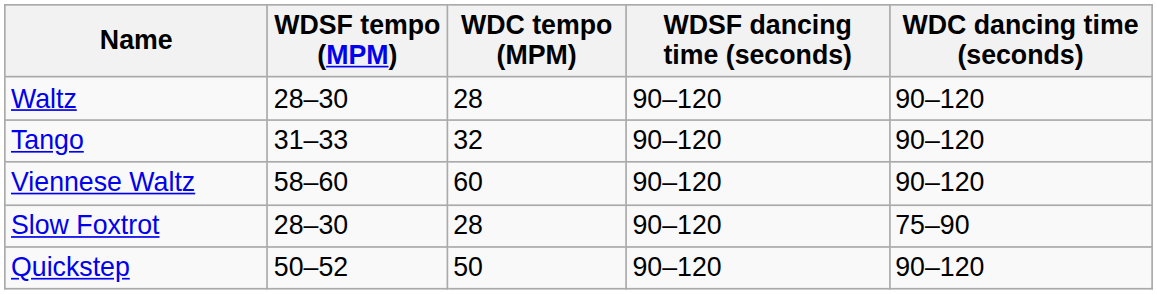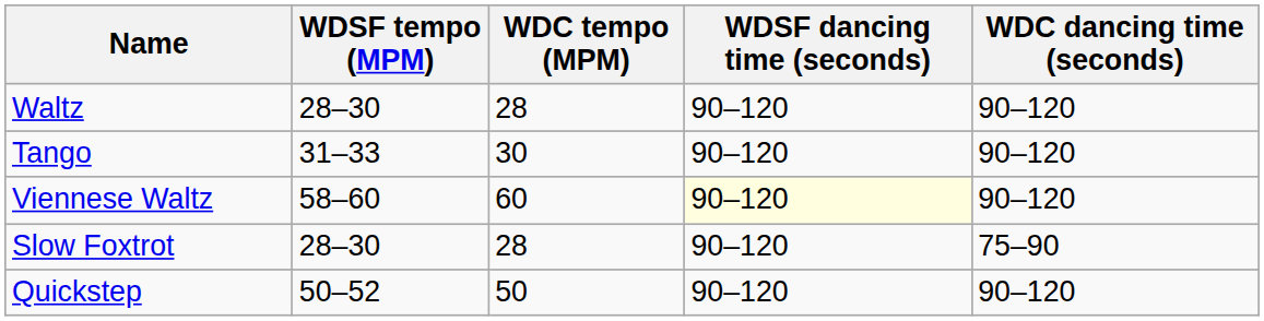 <table class="wikitable">
 <tr>
 <th width="150">Name</th>
 <th width="100">WDSF tempo (<a href='#'>MPM</a>)</th>
 <th width="100">WDC tempo (MPM)</th>
 <th width="150">WDSF dancing time (seconds)</th>
 <th width="150">WDC dancing time (seconds)</th>
 </tr>
 <tr>
 <td><a href='#'>Waltz</a></td>
 <td>28–30</td>
 <td>28</td>
 <td>90–120</td>
 <td>90–120</td>
 </tr>
 <tr>
 <td><a href='#'>Tango</a></td>
 <td>31–33</td>
-<td>32</td>
+<td>30</td>
 <td>90–120</td>
 <td>90–120</td>
 </tr>
 <tr>
 <td><a href='#'>Viennese Waltz</a></td>
 <td>58–60</td>
 <td>60</td>
-<td>90–120</td>
+<td style="background: lightyellow;">90–120</td>
 <td>90–120</td>
 </tr>
 <tr>
 <td><a href='#'>Slow Foxtrot</a></td>
 <td>28–30</td>
 <td>28</td>
 <td>90–120</td>
 <td>75–90</td>
 </tr>
 <tr>
 <td><a href='#'>Quickstep</a></td>
 <td>50–52</td>
 <td>50</td>
 <td>90–120</td>
 <td>90–120</td>
 </tr>
 </table>
